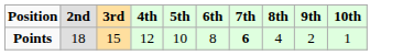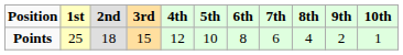 <table border="2" cellpadding="2" cellspacing="0" style="margin:0 1em 0 0; background:#f9f9f9; border:1px #aaa solid; border-collapse:collapse; font-size:85%; text-align:center">
 <tr>
 <th>Position</th>
+<td style="background:#ffffbf;"> <strong>1st</strong> </td>
 <td style="background:#dfdfdf;"> <strong>2nd</strong> </td>
 <td style="background:#ffdf9f;"> <strong>3rd</strong> </td>
 <td style="background:#dfffdf;"> <strong>4th</strong> </td>
 <td style="background:#dfffdf;"> <strong>5th</strong> </td>
 <td style="background:#dfffdf;"> <strong>6th</strong> </td>
 <td style="background:#dfffdf;"> <strong>7th</strong> </td>
 <td style="background:#dfffdf;"> <strong>8th</strong> </td>
 <td style="background:#dfffdf;"> <strong>9th</strong> </td>
 <td style="background:#dfffdf;"> <strong>10th</strong> </td>
 </tr>
 <tr>
 <th>Points</th>
+<td style="background:#ffffbf;">25</td>
 <td style="background:#dfdfdf;">18</td>
 <td style="background:#ffdf9f;">15</td>
 <td style="background:#dfffdf;">12</td>
 <td style="background:#dfffdf;">10</td>
 <td style="background:#dfffdf;">8</td>
-<td style="background:#dfffdf;"><strong>6</strong></td>
+<td style="background:#dfffdf;">6</td>
 <td style="background:#dfffdf;">4</td>
 <td style="background:#dfffdf;">2</td>
 <td style="background:#dfffdf;">1</td>
 </tr>
 </table>
